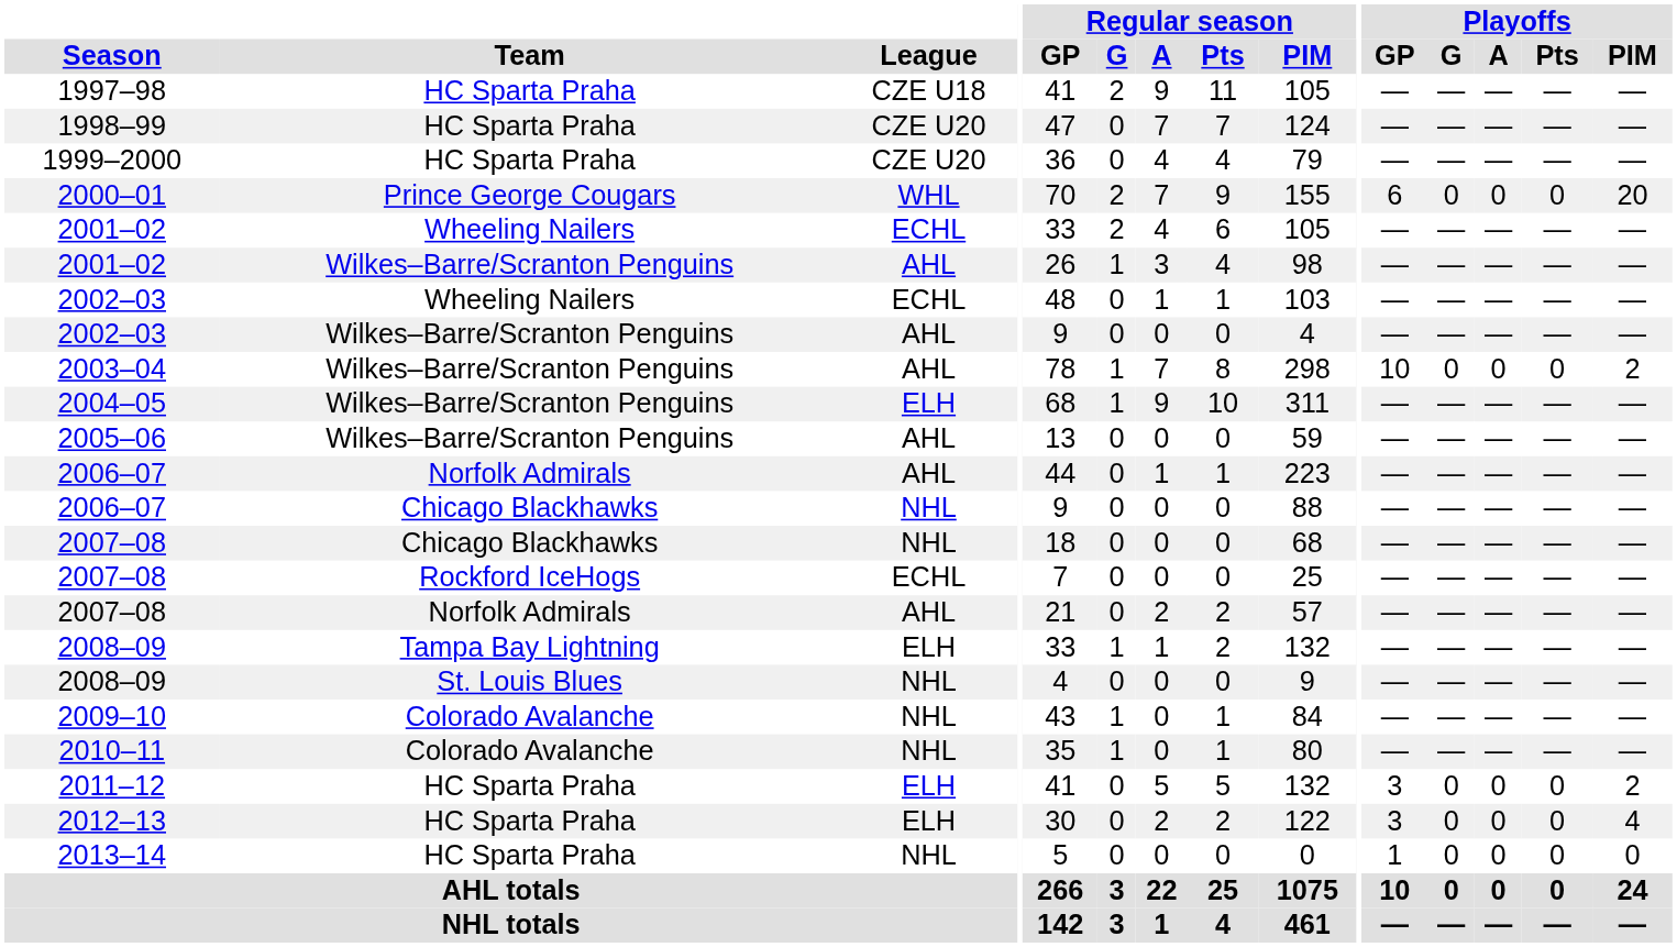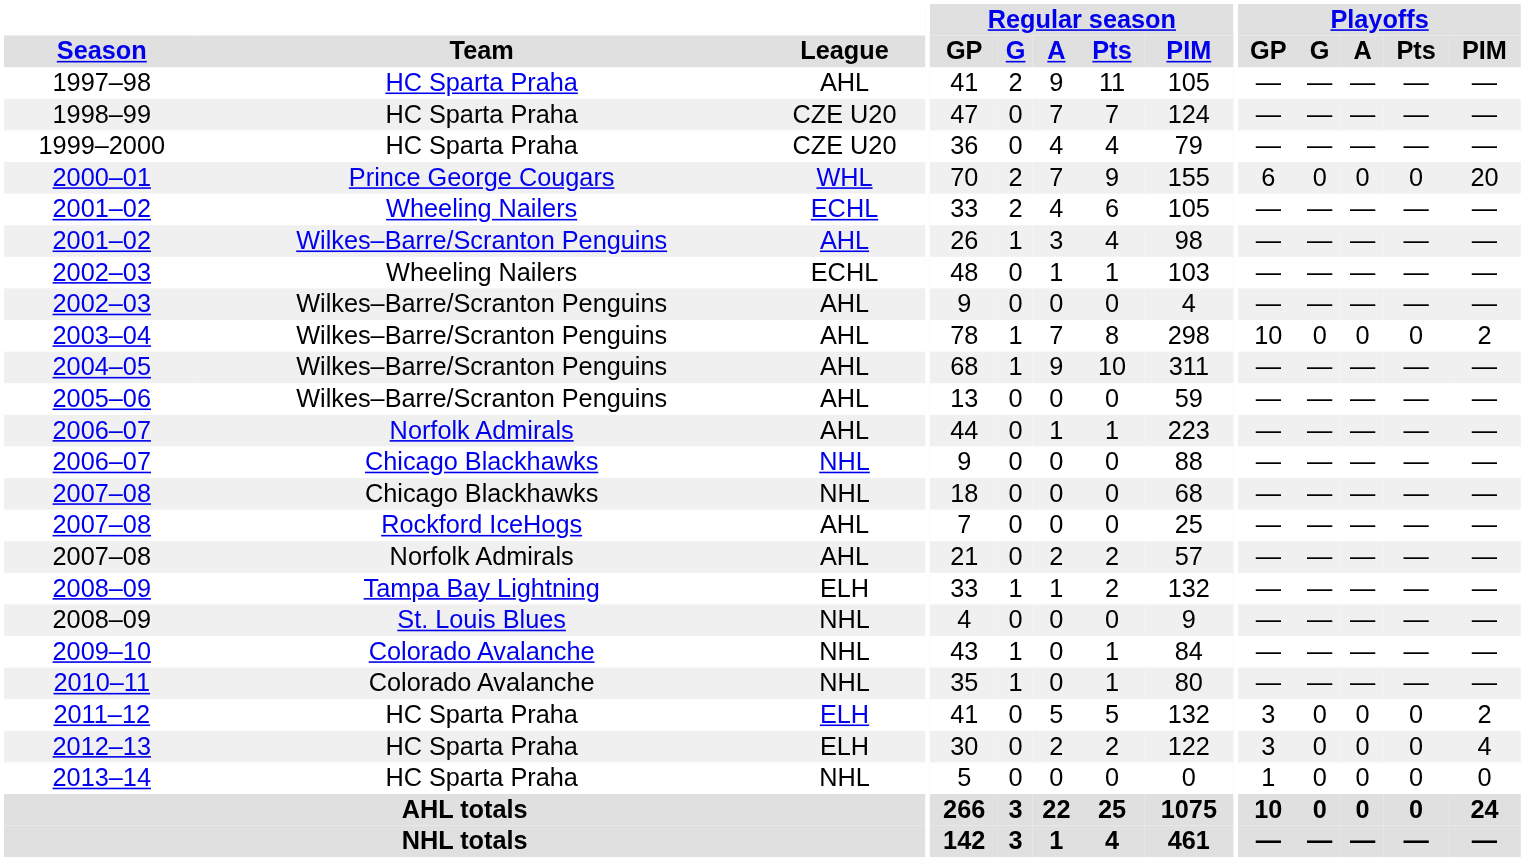 <table border="0" cellpadding="1" cellspacing="0" style="text-align:center; width:60em">
 <tr bgcolor="#e0e0e0">
 <th colspan="3" bgcolor="#ffffff"></th>
 <th rowspan="99" bgcolor="#ffffff"></th>
 <th colspan="5"><a href='#'>Regular season</a></th>
 <th rowspan="99" bgcolor="#ffffff"></th>
 <th colspan="5"><a href='#'>Playoffs</a></th>
 </tr>
 <tr bgcolor="#e0e0e0">
 <th><a href='#'>Season</a></th>
 <th>Team</th>
 <th>League</th>
 <th>GP</th>
 <th><a href='#'>G</a></th>
 <th><a href='#'>A</a></th>
 <th><a href='#'>Pts</a></th>
 <th><a href='#'>PIM</a></th>
 <th>GP</th>
 <th>G</th>
 <th>A</th>
 <th>Pts</th>
 <th>PIM</th>
 </tr>
 <tr>
 <td>1997–98</td>
 <td><a href='#'>HC Sparta Praha</a></td>
-<td>CZE U18</td>
+<td>AHL</td>
 <td>41</td>
 <td>2</td>
 <td>9</td>
 <td>11</td>
 <td>105</td>
 <td>—</td>
 <td>—</td>
 <td>—</td>
 <td>—</td>
 <td>—</td>
 </tr>
 <tr bgcolor="#f0f0f0">
 <td>1998–99</td>
 <td>HC Sparta Praha</td>
 <td>CZE U20</td>
 <td>47</td>
 <td>0</td>
 <td>7</td>
 <td>7</td>
 <td>124</td>
 <td>—</td>
 <td>—</td>
 <td>—</td>
 <td>—</td>
 <td>—</td>
 </tr>
 <tr>
 <td>1999–2000</td>
 <td>HC Sparta Praha</td>
 <td>CZE U20</td>
 <td>36</td>
 <td>0</td>
 <td>4</td>
 <td>4</td>
 <td>79</td>
 <td>—</td>
 <td>—</td>
 <td>—</td>
 <td>—</td>
 <td>—</td>
 </tr>
 <tr bgcolor="#f0f0f0">
 <td><a href='#'>2000–01</a></td>
 <td><a href='#'>Prince George Cougars</a></td>
 <td><a href='#'>WHL</a></td>
 <td>70</td>
 <td>2</td>
 <td>7</td>
 <td>9</td>
 <td>155</td>
 <td>6</td>
 <td>0</td>
 <td>0</td>
 <td>0</td>
 <td>20</td>
 </tr>
 <tr>
 <td><a href='#'>2001–02</a></td>
 <td><a href='#'>Wheeling Nailers</a></td>
 <td><a href='#'>ECHL</a></td>
 <td>33</td>
 <td>2</td>
 <td>4</td>
 <td>6</td>
 <td>105</td>
 <td>—</td>
 <td>—</td>
 <td>—</td>
 <td>—</td>
 <td>—</td>
 </tr>
 <tr bgcolor="#f0f0f0">
 <td><a href='#'>2001–02</a></td>
 <td><a href='#'>Wilkes–Barre/Scranton Penguins</a></td>
 <td><a href='#'>AHL</a></td>
 <td>26</td>
 <td>1</td>
 <td>3</td>
 <td>4</td>
 <td>98</td>
 <td>—</td>
 <td>—</td>
 <td>—</td>
 <td>—</td>
 <td>—</td>
 </tr>
 <tr>
 <td><a href='#'>2002–03</a></td>
 <td>Wheeling Nailers</td>
 <td>ECHL</td>
 <td>48</td>
 <td>0</td>
 <td>1</td>
 <td>1</td>
 <td>103</td>
 <td>—</td>
 <td>—</td>
 <td>—</td>
 <td>—</td>
 <td>—</td>
 </tr>
 <tr bgcolor="#f0f0f0">
 <td><a href='#'>2002–03</a></td>
 <td>Wilkes–Barre/Scranton Penguins</td>
 <td>AHL</td>
 <td>9</td>
 <td>0</td>
 <td>0</td>
 <td>0</td>
 <td>4</td>
 <td>—</td>
 <td>—</td>
 <td>—</td>
 <td>—</td>
 <td>—</td>
 </tr>
 <tr>
 <td><a href='#'>2003–04</a></td>
 <td>Wilkes–Barre/Scranton Penguins</td>
 <td>AHL</td>
 <td>78</td>
 <td>1</td>
 <td>7</td>
 <td>8</td>
 <td>298</td>
 <td>10</td>
 <td>0</td>
 <td>0</td>
 <td>0</td>
 <td>2</td>
 </tr>
 <tr bgcolor="#f0f0f0">
 <td><a href='#'>2004–05</a></td>
 <td>Wilkes–Barre/Scranton Penguins</td>
-<td><a href='#'>ELH</a></td>
+<td>AHL</td>
 <td>68</td>
 <td>1</td>
 <td>9</td>
 <td>10</td>
 <td>311</td>
 <td>—</td>
 <td>—</td>
 <td>—</td>
 <td>—</td>
 <td>—</td>
 </tr>
 <tr>
 <td><a href='#'>2005–06</a></td>
 <td>Wilkes–Barre/Scranton Penguins</td>
 <td>AHL</td>
 <td>13</td>
 <td>0</td>
 <td>0</td>
 <td>0</td>
 <td>59</td>
 <td>—</td>
 <td>—</td>
 <td>—</td>
 <td>—</td>
 <td>—</td>
 </tr>
 <tr bgcolor="#f0f0f0">
 <td><a href='#'>2006–07</a></td>
 <td><a href='#'>Norfolk Admirals</a></td>
 <td>AHL</td>
 <td>44</td>
 <td>0</td>
 <td>1</td>
 <td>1</td>
 <td>223</td>
 <td>—</td>
 <td>—</td>
 <td>—</td>
 <td>—</td>
 <td>—</td>
 </tr>
 <tr>
 <td><a href='#'>2006–07</a></td>
 <td><a href='#'>Chicago Blackhawks</a></td>
 <td><a href='#'>NHL</a></td>
 <td>9</td>
 <td>0</td>
 <td>0</td>
 <td>0</td>
 <td>88</td>
 <td>—</td>
 <td>—</td>
 <td>—</td>
 <td>—</td>
 <td>—</td>
 </tr>
 <tr bgcolor="#f0f0f0">
 <td><a href='#'>2007–08</a></td>
 <td>Chicago Blackhawks</td>
 <td>NHL</td>
 <td>18</td>
 <td>0</td>
 <td>0</td>
 <td>0</td>
 <td>68</td>
 <td>—</td>
 <td>—</td>
 <td>—</td>
 <td>—</td>
 <td>—</td>
 </tr>
 <tr>
 <td><a href='#'>2007–08</a></td>
 <td><a href='#'>Rockford IceHogs</a></td>
-<td>ECHL</td>
+<td>AHL</td>
 <td>7</td>
 <td>0</td>
 <td>0</td>
 <td>0</td>
 <td>25</td>
 <td>—</td>
 <td>—</td>
 <td>—</td>
 <td>—</td>
 <td>—</td>
 </tr>
 <tr bgcolor="#f0f0f0">
 <td>2007–08</td>
 <td>Norfolk Admirals</td>
 <td>AHL</td>
 <td>21</td>
 <td>0</td>
 <td>2</td>
 <td>2</td>
 <td>57</td>
 <td>—</td>
 <td>—</td>
 <td>—</td>
 <td>—</td>
 <td>—</td>
 </tr>
 <tr>
 <td><a href='#'>2008–09</a></td>
 <td><a href='#'>Tampa Bay Lightning</a></td>
 <td>ELH</td>
 <td>33</td>
 <td>1</td>
 <td>1</td>
 <td>2</td>
 <td>132</td>
 <td>—</td>
 <td>—</td>
 <td>—</td>
 <td>—</td>
 <td>—</td>
 </tr>
 <tr bgcolor="#f0f0f0">
 <td>2008–09</td>
 <td><a href='#'>St. Louis Blues</a></td>
 <td>NHL</td>
 <td>4</td>
 <td>0</td>
 <td>0</td>
 <td>0</td>
 <td>9</td>
 <td>—</td>
 <td>—</td>
 <td>—</td>
 <td>—</td>
 <td>—</td>
 </tr>
 <tr>
 <td><a href='#'>2009–10</a></td>
 <td><a href='#'>Colorado Avalanche</a></td>
 <td>NHL</td>
 <td>43</td>
 <td>1</td>
 <td>0</td>
 <td>1</td>
 <td>84</td>
 <td>—</td>
 <td>—</td>
 <td>—</td>
 <td>—</td>
 <td>—</td>
 </tr>
 <tr bgcolor="#f0f0f0">
 <td><a href='#'>2010–11</a></td>
 <td>Colorado Avalanche</td>
 <td>NHL</td>
 <td>35</td>
 <td>1</td>
 <td>0</td>
 <td>1</td>
 <td>80</td>
 <td>—</td>
 <td>—</td>
 <td>—</td>
 <td>—</td>
 <td>—</td>
 </tr>
 <tr>
 <td><a href='#'>2011–12</a></td>
 <td>HC Sparta Praha</td>
 <td><a href='#'>ELH</a></td>
 <td>41</td>
 <td>0</td>
 <td>5</td>
 <td>5</td>
 <td>132</td>
 <td>3</td>
 <td>0</td>
 <td>0</td>
 <td>0</td>
 <td>2</td>
 </tr>
 <tr bgcolor="#f0f0f0">
 <td><a href='#'>2012–13</a></td>
 <td>HC Sparta Praha</td>
 <td>ELH</td>
 <td>30</td>
 <td>0</td>
 <td>2</td>
 <td>2</td>
 <td>122</td>
 <td>3</td>
 <td>0</td>
 <td>0</td>
 <td>0</td>
 <td>4</td>
 </tr>
 <tr>
 <td><a href='#'>2013–14</a></td>
 <td>HC Sparta Praha</td>
 <td>NHL</td>
 <td>5</td>
 <td>0</td>
 <td>0</td>
 <td>0</td>
 <td>0</td>
 <td>1</td>
 <td>0</td>
 <td>0</td>
 <td>0</td>
 <td>0</td>
 </tr>
 <tr bgcolor="#e0e0e0">
 <th colspan="3">AHL totals</th>
 <th>266</th>
 <th>3</th>
 <th>22</th>
 <th>25</th>
 <th>1075</th>
 <th>10</th>
 <th>0</th>
 <th>0</th>
 <th>0</th>
 <th>24</th>
 </tr>
 <tr bgcolor="#e0e0e0">
 <th colspan="3">NHL totals</th>
 <th>142</th>
 <th>3</th>
 <th>1</th>
 <th>4</th>
 <th>461</th>
 <th>—</th>
 <th>—</th>
 <th>—</th>
 <th>—</th>
 <th>—</th>
 </tr>
 </table>
